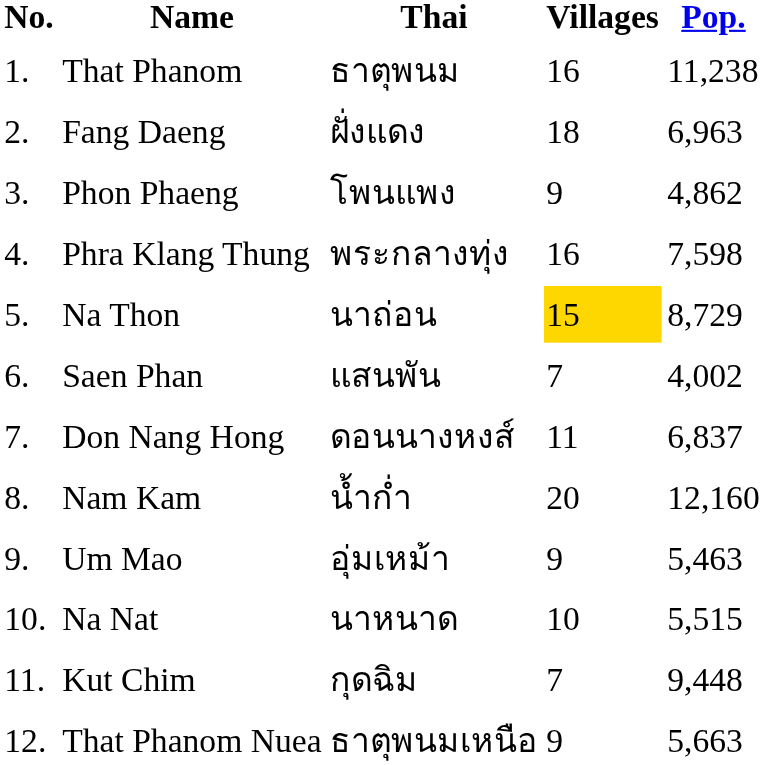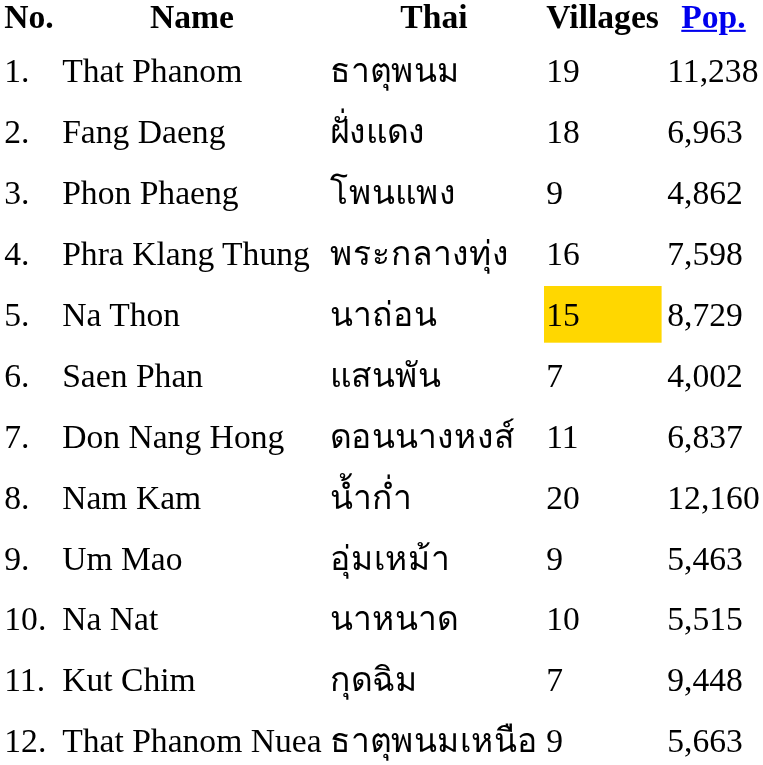 <table>
 <tr>
 <th>No.</th>
 <th>Name</th>
 <th>Thai</th>
 <th>Villages</th>
 <th><a href='#'>Pop.</a></th>
 </tr>
 <tr>
 <td>1.</td>
 <td>That Phanom</td>
 <td>ธาตุพนม</td>
-<td>16</td>
+<td>19</td>
 <td>11,238</td>
 </tr>
 <tr>
 <td>2.</td>
 <td>Fang Daeng</td>
 <td>ฝั่งแดง</td>
 <td>18</td>
 <td>6,963</td>
 </tr>
 <tr>
 <td>3.</td>
 <td>Phon Phaeng</td>
 <td>โพนแพง</td>
 <td>9</td>
 <td>4,862</td>
 </tr>
 <tr>
 <td>4.</td>
 <td>Phra Klang Thung</td>
 <td>พระกลางทุ่ง</td>
 <td>16</td>
 <td>7,598</td>
 </tr>
 <tr>
 <td>5.</td>
 <td>Na Thon</td>
 <td>นาถ่อน</td>
 <td style="background: gold;">15</td>
 <td>8,729</td>
 </tr>
 <tr>
 <td>6.</td>
 <td>Saen Phan</td>
 <td>แสนพัน</td>
 <td>7</td>
 <td>4,002</td>
 </tr>
 <tr>
 <td>7.</td>
 <td>Don Nang Hong</td>
 <td>ดอนนางหงส์</td>
 <td>11</td>
 <td>6,837</td>
 </tr>
 <tr>
 <td>8.</td>
 <td>Nam Kam</td>
 <td>น้ำก่ำ</td>
 <td>20</td>
 <td>12,160</td>
 </tr>
 <tr>
 <td>9.</td>
 <td>Um Mao</td>
 <td>อุ่มเหม้า</td>
 <td>9</td>
 <td>5,463</td>
 </tr>
 <tr>
 <td>10.</td>
 <td>Na Nat</td>
 <td>นาหนาด</td>
 <td>10</td>
 <td>5,515</td>
 </tr>
 <tr>
 <td>11.</td>
 <td>Kut Chim</td>
 <td>กุดฉิม</td>
 <td>7</td>
 <td>9,448</td>
 </tr>
 <tr>
 <td>12.</td>
 <td>That Phanom Nuea</td>
 <td>ธาตุพนมเหนือ</td>
 <td>9</td>
 <td>5,663</td>
 </tr>
 </table>
